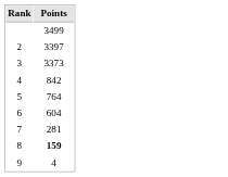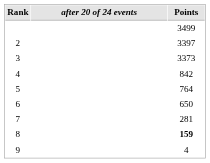 <table cellspacing="1" cellpadding="3" style="border:1px solid #AAAAAA;font-size:86%">
 <tr style="background-color: #E4E4E4;">
 <th style="border-bottom:1px solid #AAAAAA; width: 10px;">Rank</th>
+<th style="border-bottom:1px solid #AAAAAA; width: 200px;"><em>after 20 of 24 events</em></th>
 <th style="border-bottom:1px solid #AAAAAA; width: 50px;">Points</th>
 </tr>
 <tr>
 <td align=center></td>
+<td></td>
 <td align=center>3499</td>
 </tr>
 <tr>
 <td align=center>2</td>
+<td></td>
 <td align=center>3397</td>
 </tr>
 <tr>
 <td align=center>3</td>
+<td></td>
 <td align=center>3373</td>
 </tr>
 <tr>
 <td align=center>4</td>
+<td></td>
 <td align=center>842</td>
 </tr>
 <tr>
 <td align=center>5</td>
+<td></td>
 <td align=center>764</td>
 </tr>
 <tr>
 <td align=center>6</td>
-<td align=center>604</td>
+<td></td>
+<td align=center>650</td>
 </tr>
 <tr>
 <td align=center>7</td>
+<td></td>
 <td align=center>281</td>
 </tr>
 <tr>
 <td align=center>8</td>
+<td></td>
 <td align=center><strong>159</strong></td>
 </tr>
 <tr>
 <td align=center>9</td>
+<td></td>
 <td align=center>4</td>
 </tr>
 </table>
